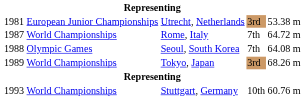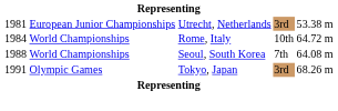 <table>
 <tr>
 <th colspan="5">Representing </th>
 </tr>
 <tr>
 <td>1981</td>
 <td><a href='#'>European Junior Championships</a></td>
 <td><a href='#'>Utrecht</a>, <a href='#'>Netherlands</a></td>
 <td bgcolor="cc9966">3rd</td>
 <td>53.38 m</td>
 </tr>
 <tr>
-<td>1987</td>
+<td>1984</td>
 <td><a href='#'>World Championships</a></td>
 <td><a href='#'>Rome</a>, <a href='#'>Italy</a></td>
-<td>7th</td>
+<td>10th</td>
 <td>64.72 m</td>
 </tr>
 <tr>
 <td>1988</td>
-<td><a href='#'>Olympic Games</a></td>
+<td><a href='#'>World Championships</a></td>
 <td><a href='#'>Seoul</a>, <a href='#'>South Korea</a></td>
 <td>7th</td>
 <td>64.08 m</td>
 </tr>
 <tr>
-<td>1989</td>
-<td><a href='#'>World Championships</a></td>
+<td>1991</td>
+<td><a href='#'>Olympic Games</a></td>
 <td><a href='#'>Tokyo</a>, <a href='#'>Japan</a></td>
 <td bgcolor="cc9966">3rd</td>
 <td>68.26 m</td>
 </tr>
 <tr>
 <th colspan="5">Representing </th>
 </tr>
-<tr>
-<td>1993</td>
-<td><a href='#'>World Championships</a></td>
-<td><a href='#'>Stuttgart</a>, <a href='#'>Germany</a></td>
-<td>10th</td>
-<td>60.76 m</td>
-</tr>
 </table>
